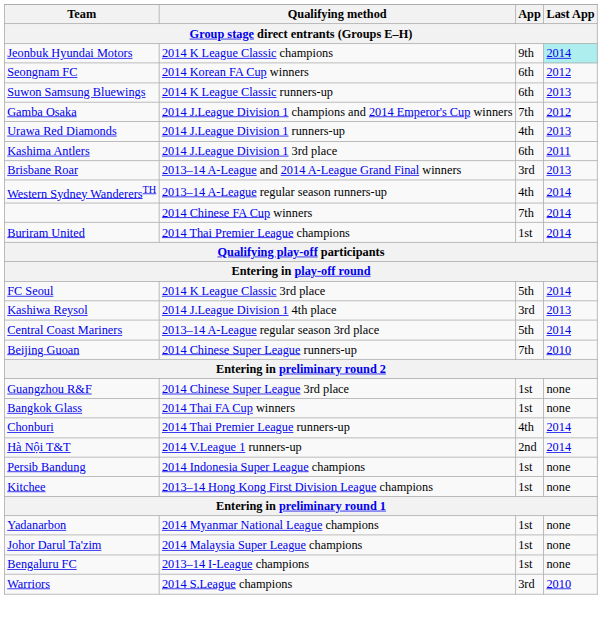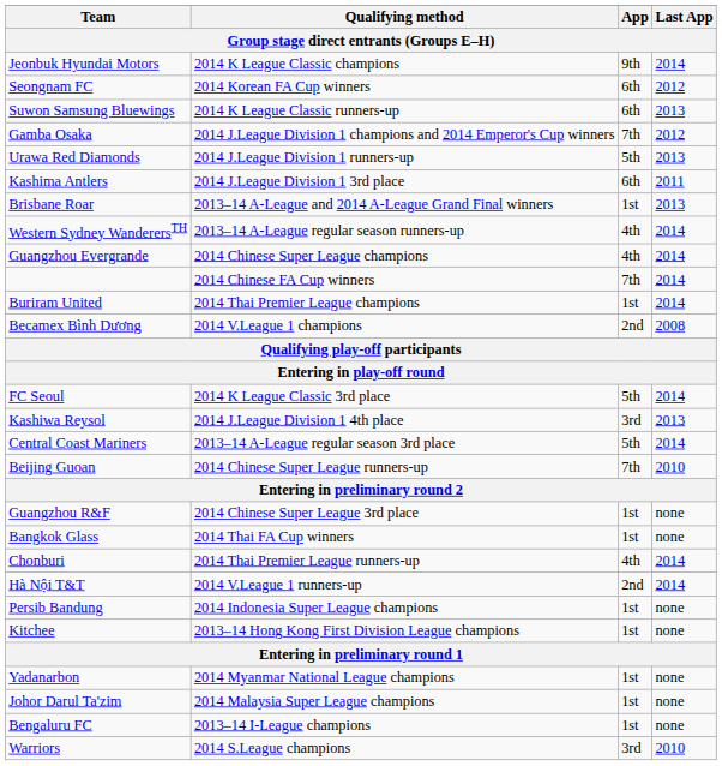 <table class="wikitable">
 <tr>
 </tr>
 <tr>
 <th>Team</th>
 <th>Qualifying method</th>
 <th>App</th>
 <th>Last App</th>
 </tr>
 <tr>
 <th colspan=4><a href='#'>Group stage</a> direct entrants (Groups E–H)</th>
 </tr>
 <tr>
 <td> <a href='#'>Jeonbuk Hyundai Motors</a></td>
 <td><a href='#'>2014 K League Classic</a> champions</td>
 <td>9th</td>
-<td style="background: paleturquoise;"><a href='#'>2014</a></td>
+<td><a href='#'>2014</a></td>
 </tr>
 <tr>
 <td> <a href='#'>Seongnam FC</a></td>
 <td><a href='#'>2014 Korean FA Cup</a> winners</td>
 <td>6th</td>
 <td><a href='#'>2012</a></td>
 </tr>
 <tr>
 <td> <a href='#'>Suwon Samsung Bluewings</a></td>
 <td><a href='#'>2014 K League Classic</a> runners-up</td>
 <td>6th</td>
 <td><a href='#'>2013</a></td>
 </tr>
 <tr>
 <td> <a href='#'>Gamba Osaka</a></td>
 <td><a href='#'>2014 J.League Division 1</a> champions and <a href='#'>2014 Emperor's Cup</a> winners</td>
 <td>7th</td>
 <td><a href='#'>2012</a></td>
 </tr>
 <tr>
 <td> <a href='#'>Urawa Red Diamonds</a></td>
 <td><a href='#'>2014 J.League Division 1</a> runners-up</td>
-<td>4th</td>
+<td>5th</td>
 <td><a href='#'>2013</a></td>
 </tr>
 <tr>
 <td> <a href='#'>Kashima Antlers</a></td>
 <td><a href='#'>2014 J.League Division 1</a> 3rd place</td>
 <td>6th</td>
 <td><a href='#'>2011</a></td>
 </tr>
 <tr>
 <td> <a href='#'>Brisbane Roar</a></td>
 <td><a href='#'>2013–14 A-League</a> and <a href='#'>2014 A-League Grand Final</a> winners</td>
-<td>3rd</td>
+<td>1st</td>
 <td><a href='#'>2013</a></td>
 </tr>
 <tr>
 <td> <a href='#'>Western Sydney Wanderers</a><sup><a href='#'>TH</a></sup></td>
 <td><a href='#'>2013–14 A-League</a> regular season runners-up</td>
+<td>4th</td>
+<td><a href='#'>2014</a></td>
+</tr>
+<tr>
+<td> <a href='#'>Guangzhou Evergrande</a></td>
+<td><a href='#'>2014 Chinese Super League</a> champions</td>
 <td>4th</td>
 <td><a href='#'>2014</a></td>
 </tr>
 <tr>
 <td></td>
 <td><a href='#'>2014 Chinese FA Cup</a> winners</td>
 <td>7th</td>
 <td><a href='#'>2014</a></td>
 </tr>
 <tr>
 <td> <a href='#'>Buriram United</a></td>
 <td><a href='#'>2014 Thai Premier League</a> champions</td>
 <td>1st</td>
 <td><a href='#'>2014</a></td>
+</tr>
+<tr>
+<td> <a href='#'>Becamex Bình Dương</a></td>
+<td><a href='#'>2014 V.League 1</a> champions</td>
+<td>2nd</td>
+<td><a href='#'>2008</a></td>
 </tr>
 <tr>
 <th colspan=4><a href='#'>Qualifying play-off</a> participants</th>
 </tr>
 <tr>
 <th colspan=4>Entering in <a href='#'>play-off round</a></th>
 </tr>
 <tr>
 <td> <a href='#'>FC Seoul</a></td>
 <td><a href='#'>2014 K League Classic</a> 3rd place</td>
 <td>5th</td>
 <td><a href='#'>2014</a></td>
 </tr>
 <tr>
 <td> <a href='#'>Kashiwa Reysol</a></td>
 <td><a href='#'>2014 J.League Division 1</a> 4th place</td>
 <td>3rd</td>
 <td><a href='#'>2013</a></td>
 </tr>
 <tr>
 <td> <a href='#'>Central Coast Mariners</a></td>
 <td><a href='#'>2013–14 A-League</a> regular season 3rd place</td>
 <td>5th</td>
 <td><a href='#'>2014</a></td>
 </tr>
 <tr>
 <td> <a href='#'>Beijing Guoan</a></td>
 <td><a href='#'>2014 Chinese Super League</a> runners-up</td>
 <td>7th</td>
 <td><a href='#'>2010</a></td>
 </tr>
 <tr>
 <th colspan=4>Entering in <a href='#'>preliminary round 2</a></th>
 </tr>
 <tr>
 <td> <a href='#'>Guangzhou R&F</a></td>
 <td><a href='#'>2014 Chinese Super League</a> 3rd place</td>
 <td>1st</td>
 <td>none</td>
 </tr>
 <tr>
 <td> <a href='#'>Bangkok Glass</a></td>
 <td><a href='#'>2014 Thai FA Cup</a> winners</td>
 <td>1st</td>
 <td>none</td>
 </tr>
 <tr>
 <td> <a href='#'>Chonburi</a></td>
 <td><a href='#'>2014 Thai Premier League</a> runners-up</td>
 <td>4th</td>
 <td><a href='#'>2014</a></td>
 </tr>
 <tr>
 <td> <a href='#'>Hà Nội T&T</a></td>
 <td><a href='#'>2014 V.League 1</a> runners-up</td>
 <td>2nd</td>
 <td><a href='#'>2014</a></td>
 </tr>
 <tr>
 <td> <a href='#'>Persib Bandung</a></td>
 <td><a href='#'>2014 Indonesia Super League</a> champions</td>
 <td>1st</td>
 <td>none</td>
 </tr>
 <tr>
 <td> <a href='#'>Kitchee</a></td>
 <td><a href='#'>2013–14 Hong Kong First Division League</a> champions</td>
 <td>1st</td>
 <td>none</td>
 </tr>
 <tr>
 <th colspan=4>Entering in <a href='#'>preliminary round 1</a></th>
 </tr>
 <tr>
 <td> <a href='#'>Yadanarbon</a></td>
 <td><a href='#'>2014 Myanmar National League</a> champions</td>
 <td>1st</td>
 <td>none</td>
 </tr>
 <tr>
 <td> <a href='#'>Johor Darul Ta'zim</a></td>
 <td><a href='#'>2014 Malaysia Super League</a> champions</td>
 <td>1st</td>
 <td>none</td>
 </tr>
 <tr>
 <td> <a href='#'>Bengaluru FC</a></td>
 <td><a href='#'>2013–14 I-League</a> champions</td>
 <td>1st</td>
 <td>none</td>
 </tr>
 <tr>
 <td> <a href='#'>Warriors</a></td>
 <td><a href='#'>2014 S.League</a> champions</td>
 <td>3rd</td>
 <td><a href='#'>2010</a></td>
 </tr>
 </table>
